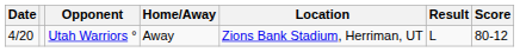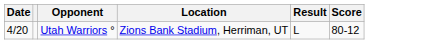 <table class="wikitable">
 <tr>
 <th>Date</th>
 <th></th>
 <th>Opponent</th>
-<th>Home/Away</th>
 <th>Location</th>
 <th>Result</th>
 <th>Score</th>
 </tr>
 <tr>
 <td>4/20</td>
 <td></td>
 <td><a href='#'>Utah Warriors</a> °</td>
-<td>Away</td>
 <td><a href='#'>Zions Bank Stadium</a>, Herriman, UT</td>
 <td>L</td>
 <td>80-12</td>
 </tr>
 </table>
